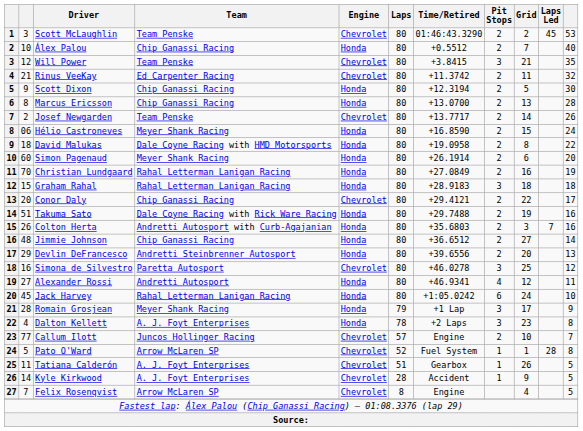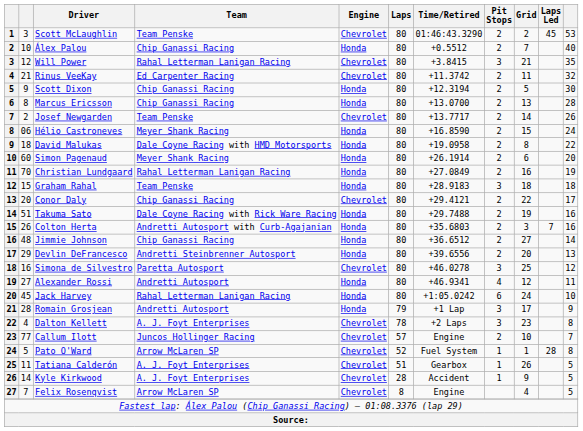 <table class="wikitable sortable" style="font-size:95%;">
 <tr>
 <th scope="col"></th>
 <th scope="col"></th>
 <th scope="col">Driver</th>
 <th scope="col">Team</th>
 <th scope="col">Engine</th>
 <th class="unsortable" scope="col">Laps</th>
 <th class="unsortable" scope="col">Time/Retired</th>
 <th scope="col">Pit<br>Stops</th>
 <th scope="col">Grid</th>
 <th scope="col">Laps<br>Led</th>
 <th scope="col"></th>
 </tr>
 <tr>
 <th>1</th>
 <td align="center">3</td>
 <td> <a href='#'>Scott McLaughlin</a></td>
 <td><a href='#'>Team Penske</a></td>
 <td><a href='#'>Chevrolet</a></td>
 <td align="center">80</td>
 <td align="center">01:46:43.3290</td>
 <td align="center">2</td>
 <td align="center">2</td>
 <td align="center">45</td>
 <td align="center">53</td>
 </tr>
 <tr>
 <th>2</th>
 <td align="center">10</td>
 <td> <a href='#'>Álex Palou</a></td>
 <td><a href='#'>Chip Ganassi Racing</a></td>
 <td><a href='#'>Honda</a></td>
 <td align="center">80</td>
 <td align="center">+0.5512</td>
 <td align="center">2</td>
 <td align="center">7</td>
 <td align="center"></td>
 <td align="center">40</td>
 </tr>
 <tr>
 <th>3</th>
 <td align="center">12</td>
 <td> <a href='#'>Will Power</a> <strong></strong></td>
-<td><a href='#'>Team Penske</a></td>
+<td><a href='#'>Rahal Letterman Lanigan Racing</a></td>
 <td><a href='#'>Chevrolet</a></td>
 <td align="center">80</td>
 <td align="center">+3.8415</td>
 <td align="center">3</td>
 <td align="center">21</td>
 <td align="center"></td>
 <td align="center">35</td>
 </tr>
 <tr>
 <th>4</th>
 <td align="center">21</td>
 <td> <a href='#'>Rinus VeeKay</a></td>
 <td><a href='#'>Ed Carpenter Racing</a></td>
 <td><a href='#'>Chevrolet</a></td>
 <td align="center">80</td>
 <td align="center">+11.3742</td>
 <td align="center">2</td>
 <td align="center">11</td>
 <td align="center"></td>
 <td align="center">32</td>
 </tr>
 <tr>
 <th>5</th>
 <td align="center">9</td>
 <td> <a href='#'>Scott Dixon</a> <strong></strong></td>
 <td><a href='#'>Chip Ganassi Racing</a></td>
 <td><a href='#'>Honda</a></td>
 <td align="center">80</td>
 <td align="center">+12.3194</td>
 <td align="center">2</td>
 <td align="center">5</td>
 <td align="center"></td>
 <td align="center">30</td>
 </tr>
 <tr>
 <th>6</th>
 <td align="center">8</td>
 <td> <a href='#'>Marcus Ericsson</a></td>
 <td><a href='#'>Chip Ganassi Racing</a></td>
 <td><a href='#'>Honda</a></td>
 <td align="center">80</td>
 <td align="center">+13.0700</td>
 <td align="center">2</td>
 <td align="center">13</td>
 <td align="center"></td>
 <td align="center">28</td>
 </tr>
 <tr>
 <th>7</th>
 <td align="center">2</td>
 <td> <a href='#'>Josef Newgarden</a> <strong></strong></td>
 <td><a href='#'>Team Penske</a></td>
 <td><a href='#'>Chevrolet</a></td>
 <td align="center">80</td>
 <td align="center">+13.7717</td>
 <td align="center">2</td>
 <td align="center">14</td>
 <td align="center"></td>
 <td align="center">26</td>
 </tr>
 <tr>
 <th>8</th>
 <td align="center">06</td>
 <td> <a href='#'>Hélio Castroneves</a> <strong></strong></td>
 <td><a href='#'>Meyer Shank Racing</a></td>
 <td><a href='#'>Honda</a></td>
 <td align="center">80</td>
 <td align="center">+16.8590</td>
 <td align="center">2</td>
 <td align="center">15</td>
 <td align="center"></td>
 <td align="center">24</td>
 </tr>
 <tr>
 <th>9</th>
 <td align="center">18</td>
 <td> <a href='#'>David Malukas</a> <strong></strong></td>
 <td><a href='#'>Dale Coyne Racing</a> with <a href='#'>HMD Motorsports</a></td>
 <td><a href='#'>Honda</a></td>
 <td align="center">80</td>
 <td align="center">+19.0958</td>
 <td align="center">2</td>
 <td align="center">8</td>
 <td align="center"></td>
 <td align="center">22</td>
 </tr>
 <tr>
 <th>10</th>
 <td align="center">60</td>
 <td> <a href='#'>Simon Pagenaud</a> <strong></strong></td>
 <td><a href='#'>Meyer Shank Racing</a></td>
 <td><a href='#'>Honda</a></td>
 <td align="center">80</td>
 <td align="center">+26.1914</td>
 <td align="center">2</td>
 <td align="center">6</td>
 <td align="center"></td>
 <td align="center">20</td>
 </tr>
 <tr>
 <th>11</th>
 <td align="center">70</td>
 <td> <a href='#'>Christian Lundgaard</a> <strong></strong></td>
 <td><a href='#'>Rahal Letterman Lanigan Racing</a></td>
 <td><a href='#'>Honda</a></td>
 <td align="center">80</td>
 <td align="center">+27.0849</td>
 <td align="center">2</td>
 <td align="center">16</td>
 <td align="center"></td>
 <td align="center">19</td>
 </tr>
 <tr>
 <th>12</th>
 <td align="center">15</td>
 <td> <a href='#'>Graham Rahal</a> <strong></strong></td>
-<td><a href='#'>Rahal Letterman Lanigan Racing</a></td>
+<td><a href='#'>Team Penske</a></td>
 <td><a href='#'>Honda</a></td>
 <td align="center">80</td>
 <td align="center">+28.9183</td>
 <td align="center">3</td>
 <td align="center">18</td>
 <td align="center"></td>
 <td align="center">18</td>
 </tr>
 <tr>
 <th>13</th>
 <td align="center">20</td>
 <td> <a href='#'>Conor Daly</a></td>
 <td><a href='#'>Chip Ganassi Racing</a></td>
 <td><a href='#'>Chevrolet</a></td>
 <td align="center">80</td>
 <td align="center">+29.4121</td>
 <td align="center">2</td>
 <td align="center">22</td>
 <td align="center"></td>
 <td align="center">17</td>
 </tr>
 <tr>
 <th>14</th>
 <td align="center">51</td>
 <td> <a href='#'>Takuma Sato</a></td>
 <td><a href='#'>Dale Coyne Racing</a> with <a href='#'>Rick Ware Racing</a></td>
 <td><a href='#'>Honda</a></td>
 <td align="center">80</td>
 <td align="center">+29.7488</td>
 <td align="center">2</td>
 <td align="center">19</td>
 <td align="center"></td>
 <td align="center">16</td>
 </tr>
 <tr>
 <th>15</th>
 <td align="center">26</td>
 <td> <a href='#'>Colton Herta</a> <strong></strong></td>
 <td><a href='#'>Andretti Autosport</a> with <a href='#'>Curb-Agajanian</a></td>
 <td><a href='#'>Honda</a></td>
 <td align="center">80</td>
 <td align="center">+35.6803</td>
 <td align="center">2</td>
 <td align="center">3</td>
 <td align="center">7</td>
 <td align="center">16</td>
 </tr>
 <tr>
 <th>16</th>
 <td align="center">48</td>
 <td> <a href='#'>Jimmie Johnson</a></td>
 <td><a href='#'>Chip Ganassi Racing</a></td>
 <td><a href='#'>Honda</a></td>
 <td align="center">80</td>
 <td align="center">+36.6512</td>
 <td align="center">2</td>
 <td align="center">27</td>
 <td align="center"></td>
 <td align="center">14</td>
 </tr>
 <tr>
 <th>17</th>
 <td align="center">29</td>
 <td> <a href='#'>Devlin DeFrancesco</a> <strong></strong></td>
 <td><a href='#'>Andretti Steinbrenner Autosport</a></td>
 <td><a href='#'>Honda</a></td>
 <td align="center">80</td>
 <td align="center">+39.6556</td>
 <td align="center">2</td>
 <td align="center">20</td>
 <td align="center"></td>
 <td align="center">13</td>
 </tr>
 <tr>
 <th>18</th>
 <td align="center">16</td>
 <td> <a href='#'>Simona de Silvestro</a></td>
 <td><a href='#'>Paretta Autosport</a></td>
 <td><a href='#'>Chevrolet</a></td>
 <td align="center">80</td>
 <td align="center">+46.0278</td>
 <td align="center">3</td>
 <td align="center">25</td>
 <td align="center"></td>
 <td align="center">12</td>
 </tr>
 <tr>
 <th>19</th>
 <td align="center">27</td>
 <td> <a href='#'>Alexander Rossi</a> <strong></strong></td>
 <td><a href='#'>Andretti Autosport</a></td>
 <td><a href='#'>Honda</a></td>
 <td align="center">80</td>
 <td align="center">+46.9341</td>
 <td align="center">4</td>
 <td align="center">12</td>
 <td align="center"></td>
 <td align="center">11</td>
 </tr>
 <tr>
 <th>20</th>
 <td align="center">45</td>
 <td> <a href='#'>Jack Harvey</a></td>
 <td><a href='#'>Rahal Letterman Lanigan Racing</a></td>
 <td><a href='#'>Honda</a></td>
 <td align="center">80</td>
 <td align="center">+1:05.0242</td>
 <td align="center">6</td>
 <td align="center">24</td>
 <td align="center"></td>
 <td align="center">10</td>
 </tr>
 <tr>
 <th>21</th>
 <td align="center">28</td>
 <td> <a href='#'>Romain Grosjean</a></td>
-<td><a href='#'>Meyer Shank Racing</a></td>
+<td><a href='#'>Andretti Autosport</a></td>
 <td><a href='#'>Honda</a></td>
 <td align="center">79</td>
 <td align="center">+1 Lap</td>
 <td align="center">3</td>
 <td align="center">17</td>
 <td align="center"></td>
 <td align="center">9</td>
 </tr>
 <tr>
 <th>22</th>
 <td align="center">4</td>
 <td> <a href='#'>Dalton Kellett</a></td>
 <td><a href='#'>A. J. Foyt Enterprises</a></td>
-<td><a href='#'>Honda</a></td>
+<td><a href='#'>Chevrolet</a></td>
 <td align="center">78</td>
 <td align="center">+2 Laps</td>
 <td align="center">3</td>
 <td align="center">23</td>
 <td align="center"></td>
 <td align="center">8</td>
 </tr>
 <tr>
 <th>23</th>
 <td align="center">77</td>
 <td> <a href='#'>Callum Ilott</a> <strong></strong></td>
 <td><a href='#'>Juncos Hollinger Racing</a></td>
 <td><a href='#'>Chevrolet</a></td>
 <td align="center">57</td>
 <td align="center">Engine</td>
 <td align="center">2</td>
 <td align="center">10</td>
 <td align="center"></td>
 <td align="center">7</td>
 </tr>
 <tr>
 <th>24</th>
 <td align="center">5</td>
 <td> <a href='#'>Pato O'Ward</a></td>
 <td><a href='#'>Arrow McLaren SP</a></td>
 <td><a href='#'>Chevrolet</a></td>
 <td align="center">52</td>
 <td align="center">Fuel System</td>
 <td align="center">1</td>
 <td align="center">1</td>
 <td align="center">28</td>
 <td align="center">8</td>
 </tr>
 <tr>
 <th>25</th>
 <td align="center">11</td>
 <td> <a href='#'>Tatiana Calderón</a> <strong></strong></td>
 <td><a href='#'>A. J. Foyt Enterprises</a></td>
 <td><a href='#'>Chevrolet</a></td>
 <td align="center">51</td>
 <td align="center">Gearbox</td>
 <td align="center">1</td>
 <td align="center">26</td>
 <td align="center"></td>
 <td align="center">5</td>
 </tr>
 <tr>
 <th>26</th>
 <td align="center">14</td>
 <td> <a href='#'>Kyle Kirkwood</a> <strong></strong></td>
 <td><a href='#'>A. J. Foyt Enterprises</a></td>
 <td><a href='#'>Chevrolet</a></td>
 <td align="center">28</td>
 <td align="center">Accident</td>
 <td align="center">1</td>
 <td align="center">9</td>
 <td align="center"></td>
 <td align="center">5</td>
 </tr>
 <tr>
 <th>27</th>
 <td align="center">7</td>
 <td> <a href='#'>Felix Rosenqvist</a></td>
 <td><a href='#'>Arrow McLaren SP</a></td>
 <td><a href='#'>Chevrolet</a></td>
 <td align="center">8</td>
 <td align="center">Engine</td>
 <td align="center"></td>
 <td align="center">4</td>
 <td align="center"></td>
 <td align="center">5</td>
 </tr>
 <tr>
 </tr>
 <tr class="sortbottom">
 <td colspan="11" style="text-align:center"><em><a href='#'>Fastest lap</a>:  <a href='#'>Álex Palou</a> (<a href='#'>Chip Ganassi Racing</a>) – 01:08.3376 (lap 29)</em></td>
 </tr>
 <tr class="sortbottom">
 <th colspan="11">Source:</th>
 </tr>
 </table>
